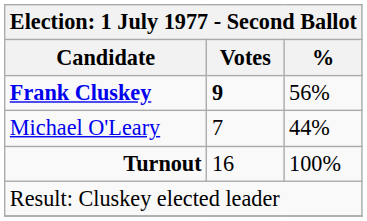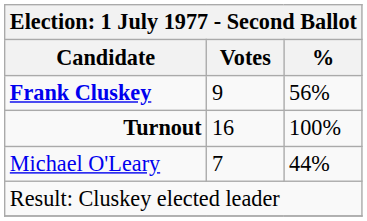 <table class="wikitable">
 <tr>
 <th colspan=3>Election: 1 July 1977 - Second Ballot</th>
 </tr>
 <tr>
 <th>Candidate</th>
 <th>Votes</th>
 <th>%</th>
 </tr>
 <tr>
 <td><strong><a href='#'>Frank Cluskey</a></strong></td>
-<td><strong>9</strong></td>
+<td>9</td>
 <td>56%</td>
+</tr>
+<tr>
+<td align="right"><strong>Turnout</strong></td>
+<td>16</td>
+<td>100%</td>
 </tr>
 <tr>
 <td><a href='#'>Michael O'Leary</a></td>
 <td>7</td>
 <td>44%</td>
 </tr>
 <tr>
-<td align="right"><strong>Turnout</strong></td>
-<td>16</td>
-<td>100%</td>
-</tr>
-<tr>
 <td colspan=3>Result: Cluskey elected leader</td>
 </tr>
 <tr>
 </tr>
 </table>
